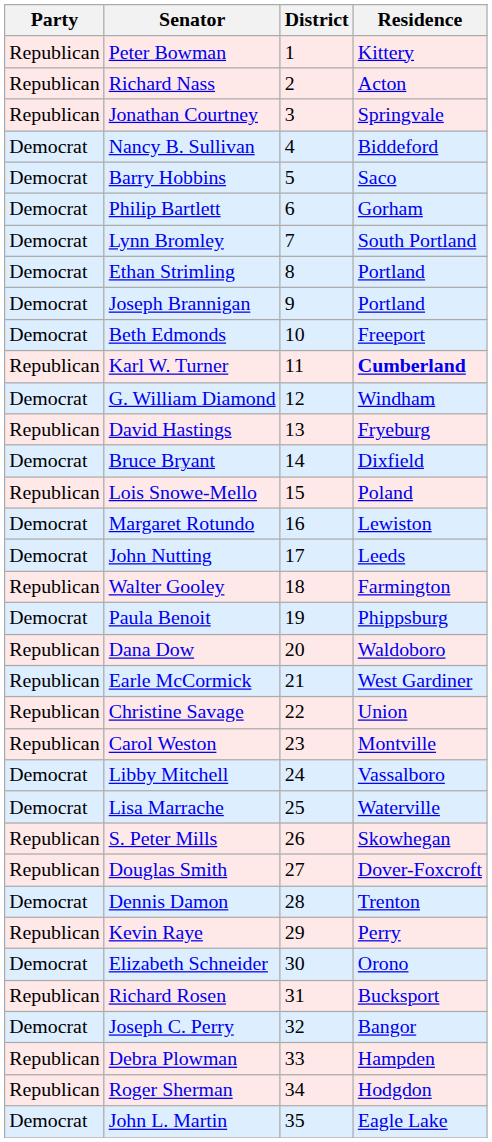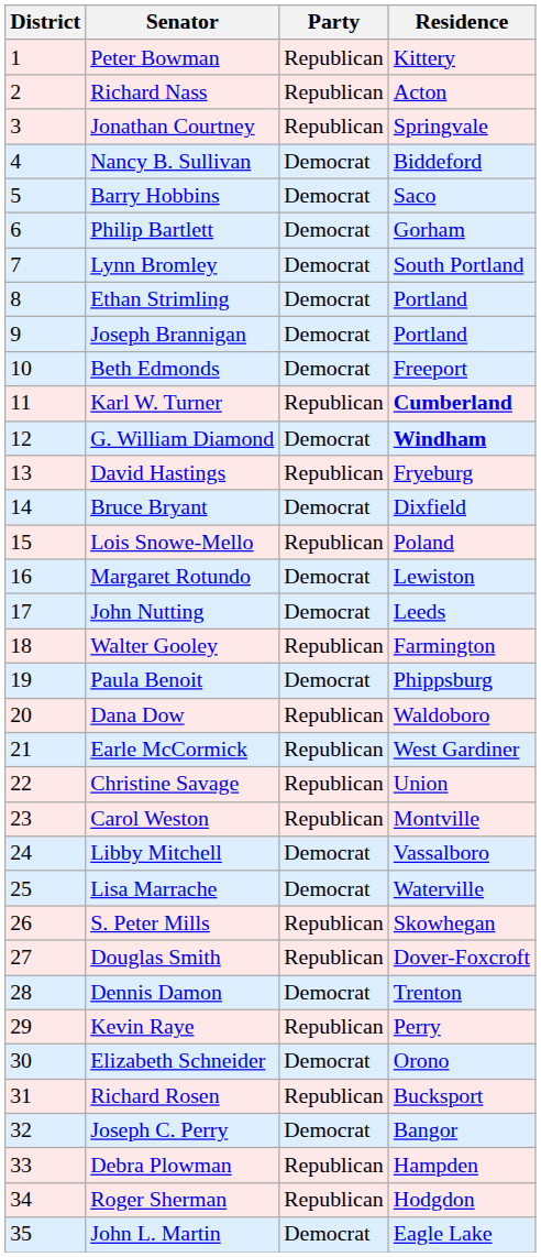 <table class="wikitable">
 <tr>
+<th>District</th>
+<th>Senator</th>
 <th>Party</th>
-<th>Senator</th>
-<th>District</th>
 <th>Residence</th>
 </tr>
 <tr bgcolor=#FFE8E8>
+<td>1</td>
+<td><a href='#'>Peter Bowman</a></td>
 <td>Republican</td>
-<td><a href='#'>Peter Bowman</a></td>
-<td>1</td>
 <td><a href='#'>Kittery</a></td>
 </tr>
 <tr bgcolor=#FFE8E8>
+<td>2</td>
+<td><a href='#'>Richard Nass</a></td>
 <td>Republican</td>
-<td><a href='#'>Richard Nass</a></td>
-<td>2</td>
 <td><a href='#'>Acton</a></td>
 </tr>
 <tr bgcolor=#FFE8E8>
+<td>3</td>
+<td><a href='#'>Jonathan Courtney</a></td>
 <td>Republican</td>
-<td><a href='#'>Jonathan Courtney</a></td>
-<td>3</td>
 <td><a href='#'>Springvale</a></td>
 </tr>
 <tr bgcolor=#DDEEFF>
+<td>4</td>
+<td><a href='#'>Nancy B. Sullivan</a></td>
 <td>Democrat</td>
-<td><a href='#'>Nancy B. Sullivan</a></td>
-<td>4</td>
 <td><a href='#'>Biddeford</a></td>
 </tr>
 <tr bgcolor=#DDEEFF>
+<td>5</td>
+<td><a href='#'>Barry Hobbins</a></td>
 <td>Democrat</td>
-<td><a href='#'>Barry Hobbins</a></td>
-<td>5</td>
 <td><a href='#'>Saco</a></td>
 </tr>
 <tr bgcolor=#DDEEFF>
+<td>6</td>
+<td><a href='#'>Philip Bartlett</a></td>
 <td>Democrat</td>
-<td><a href='#'>Philip Bartlett</a></td>
-<td>6</td>
 <td><a href='#'>Gorham</a></td>
 </tr>
 <tr bgcolor=#DDEEFF>
+<td>7</td>
+<td><a href='#'>Lynn Bromley</a></td>
 <td>Democrat</td>
-<td><a href='#'>Lynn Bromley</a></td>
-<td>7</td>
 <td><a href='#'>South Portland</a></td>
 </tr>
 <tr bgcolor=#DDEEFF>
+<td>8</td>
+<td><a href='#'>Ethan Strimling</a></td>
 <td>Democrat</td>
-<td><a href='#'>Ethan Strimling</a></td>
-<td>8</td>
 <td><a href='#'>Portland</a></td>
 </tr>
 <tr bgcolor=#DDEEFF>
+<td>9</td>
+<td><a href='#'>Joseph Brannigan</a></td>
 <td>Democrat</td>
-<td><a href='#'>Joseph Brannigan</a></td>
-<td>9</td>
 <td><a href='#'>Portland</a></td>
 </tr>
 <tr bgcolor=#DDEEFF>
+<td>10</td>
+<td><a href='#'>Beth Edmonds</a></td>
 <td>Democrat</td>
-<td><a href='#'>Beth Edmonds</a></td>
-<td>10</td>
 <td><a href='#'>Freeport</a></td>
 </tr>
 <tr bgcolor=#FFE8E8>
+<td>11</td>
+<td><a href='#'>Karl W. Turner</a></td>
 <td>Republican</td>
-<td><a href='#'>Karl W. Turner</a></td>
-<td>11</td>
 <td><strong><a href='#'>Cumberland</a></strong></td>
 </tr>
 <tr bgcolor=#DDEEFF>
+<td>12</td>
+<td><a href='#'>G. William Diamond</a></td>
 <td>Democrat</td>
-<td><a href='#'>G. William Diamond</a></td>
-<td>12</td>
-<td><a href='#'>Windham</a></td>
+<td><strong><a href='#'>Windham</a></strong></td>
 </tr>
 <tr bgcolor=#FFE8E8>
+<td>13</td>
+<td><a href='#'>David Hastings</a></td>
 <td>Republican</td>
-<td><a href='#'>David Hastings</a></td>
-<td>13</td>
 <td><a href='#'>Fryeburg</a></td>
 </tr>
 <tr bgcolor=#DDEEFF>
+<td>14</td>
+<td><a href='#'>Bruce Bryant</a></td>
 <td>Democrat</td>
-<td><a href='#'>Bruce Bryant</a></td>
-<td>14</td>
 <td><a href='#'>Dixfield</a></td>
 </tr>
 <tr bgcolor=#FFE8E8>
+<td>15</td>
+<td><a href='#'>Lois Snowe-Mello</a></td>
 <td>Republican</td>
-<td><a href='#'>Lois Snowe-Mello</a></td>
-<td>15</td>
 <td><a href='#'>Poland</a></td>
 </tr>
 <tr bgcolor=#DDEEFF>
+<td>16</td>
+<td><a href='#'>Margaret Rotundo</a></td>
 <td>Democrat</td>
-<td><a href='#'>Margaret Rotundo</a></td>
-<td>16</td>
 <td><a href='#'>Lewiston</a></td>
 </tr>
 <tr bgcolor=#DDEEFF>
+<td>17</td>
+<td><a href='#'>John Nutting</a></td>
 <td>Democrat</td>
-<td><a href='#'>John Nutting</a></td>
-<td>17</td>
 <td><a href='#'>Leeds</a></td>
 </tr>
 <tr bgcolor=#FFE8E8>
+<td>18</td>
+<td><a href='#'>Walter Gooley</a></td>
 <td>Republican</td>
-<td><a href='#'>Walter Gooley</a></td>
-<td>18</td>
 <td><a href='#'>Farmington</a></td>
 </tr>
 <tr bgcolor=#DDEEFF>
+<td>19</td>
+<td><a href='#'>Paula Benoit</a></td>
 <td>Democrat</td>
-<td><a href='#'>Paula Benoit</a></td>
-<td>19</td>
 <td><a href='#'>Phippsburg</a></td>
 </tr>
 <tr bgcolor=#FFE8E8>
+<td>20</td>
+<td><a href='#'>Dana Dow</a></td>
 <td>Republican</td>
-<td><a href='#'>Dana Dow</a></td>
-<td>20</td>
 <td><a href='#'>Waldoboro</a></td>
 </tr>
 <tr bgcolor=#DDEEFF>
+<td>21</td>
+<td><a href='#'>Earle McCormick</a></td>
 <td>Republican</td>
-<td><a href='#'>Earle McCormick</a></td>
-<td>21</td>
 <td><a href='#'>West Gardiner</a></td>
 </tr>
 <tr bgcolor=#FFE8E8>
+<td>22</td>
+<td><a href='#'>Christine Savage</a></td>
 <td>Republican</td>
-<td><a href='#'>Christine Savage</a></td>
-<td>22</td>
 <td><a href='#'>Union</a></td>
 </tr>
 <tr bgcolor=#FFE8E8>
+<td>23</td>
+<td><a href='#'>Carol Weston</a></td>
 <td>Republican</td>
-<td><a href='#'>Carol Weston</a></td>
-<td>23</td>
 <td><a href='#'>Montville</a></td>
 </tr>
 <tr bgcolor=#DDEEFF>
+<td>24</td>
+<td><a href='#'>Libby Mitchell</a></td>
 <td>Democrat</td>
-<td><a href='#'>Libby Mitchell</a></td>
-<td>24</td>
 <td><a href='#'>Vassalboro</a></td>
 </tr>
 <tr bgcolor=#DDEEFF>
+<td>25</td>
+<td><a href='#'>Lisa Marrache</a></td>
 <td>Democrat</td>
-<td><a href='#'>Lisa Marrache</a></td>
-<td>25</td>
 <td><a href='#'>Waterville</a></td>
 </tr>
 <tr bgcolor=#FFE8E8>
+<td>26</td>
+<td><a href='#'>S. Peter Mills</a></td>
 <td>Republican</td>
-<td><a href='#'>S. Peter Mills</a></td>
-<td>26</td>
 <td><a href='#'>Skowhegan</a></td>
 </tr>
 <tr bgcolor=#FFE8E8>
+<td>27</td>
+<td><a href='#'>Douglas Smith</a></td>
 <td>Republican</td>
-<td><a href='#'>Douglas Smith</a></td>
-<td>27</td>
 <td><a href='#'>Dover-Foxcroft</a></td>
 </tr>
 <tr bgcolor=#DDEEFF>
+<td>28</td>
+<td><a href='#'>Dennis Damon</a></td>
 <td>Democrat</td>
-<td><a href='#'>Dennis Damon</a></td>
-<td>28</td>
 <td><a href='#'>Trenton</a></td>
 </tr>
 <tr bgcolor=#FFE8E8>
+<td>29</td>
+<td><a href='#'>Kevin Raye</a></td>
 <td>Republican</td>
-<td><a href='#'>Kevin Raye</a></td>
-<td>29</td>
 <td><a href='#'>Perry</a></td>
 </tr>
 <tr bgcolor=#DDEEFF>
+<td>30</td>
+<td><a href='#'>Elizabeth Schneider</a></td>
 <td>Democrat</td>
-<td><a href='#'>Elizabeth Schneider</a></td>
-<td>30</td>
 <td><a href='#'>Orono</a></td>
 </tr>
 <tr bgcolor=#FFE8E8>
+<td>31</td>
+<td><a href='#'>Richard Rosen</a></td>
 <td>Republican</td>
-<td><a href='#'>Richard Rosen</a></td>
-<td>31</td>
 <td><a href='#'>Bucksport</a></td>
 </tr>
 <tr bgcolor=#DDEEFF>
+<td>32</td>
+<td><a href='#'>Joseph C. Perry</a></td>
 <td>Democrat</td>
-<td><a href='#'>Joseph C. Perry</a></td>
-<td>32</td>
 <td><a href='#'>Bangor</a></td>
 </tr>
 <tr bgcolor=#FFE8E8>
+<td>33</td>
+<td><a href='#'>Debra Plowman</a></td>
 <td>Republican</td>
-<td><a href='#'>Debra Plowman</a></td>
-<td>33</td>
 <td><a href='#'>Hampden</a></td>
 </tr>
 <tr bgcolor=#FFE8E8>
+<td>34</td>
+<td><a href='#'>Roger Sherman</a></td>
 <td>Republican</td>
-<td><a href='#'>Roger Sherman</a></td>
-<td>34</td>
 <td><a href='#'>Hodgdon</a></td>
 </tr>
 <tr bgcolor=#DDEEFF>
+<td>35</td>
+<td><a href='#'>John L. Martin</a></td>
 <td>Democrat</td>
-<td><a href='#'>John L. Martin</a></td>
-<td>35</td>
 <td><a href='#'>Eagle Lake</a></td>
 </tr>
 </table>
